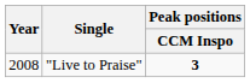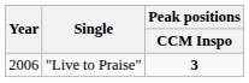 <table class="wikitable">
 <tr>
 <th rowspan="2">Year</th>
 <th rowspan="2">Single</th>
 <th colspan="1">Peak positions</th>
 </tr>
 <tr>
 <th>CCM Inspo</th>
 </tr>
 <tr>
-<td>2008</td>
+<td>2006</td>
 <td>"Live to Praise"</td>
 <td align="center"><strong>3</strong></td>
 </tr>
 </table>
